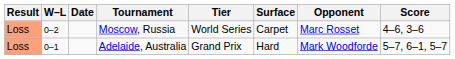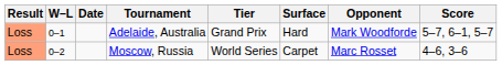 <table class="sortable wikitable">
 <tr>
 <th>Result</th>
 <th class="unsortable">W–L</th>
 <th>Date</th>
 <th>Tournament</th>
 <th>Tier</th>
 <th>Surface</th>
 <th>Opponent</th>
 <th class="unsortable">Score</th>
 </tr>
 <tr>
 <td style="background:#ffa07a;">Loss</td>
+<td><small>0–1</small></td>
+<td><a href='#'></a></td>
+<td><a href='#'>Adelaide</a>, Australia</td>
+<td>Grand Prix</td>
+<td>Hard</td>
+<td> <a href='#'>Mark Woodforde</a></td>
+<td>5–7, 6–1, 5–7</td>
+</tr>
+<tr>
+<td style="background:#ffa07a;">Loss</td>
 <td><small>0–2</small></td>
 <td><a href='#'></a></td>
 <td><a href='#'>Moscow</a>, Russia</td>
 <td>World Series</td>
 <td>Carpet</td>
 <td> <a href='#'>Marc Rosset</a></td>
 <td>4–6, 3–6</td>
 </tr>
-<tr>
-<td style="background:#ffa07a;">Loss</td>
-<td><small>0–1</small></td>
-<td><a href='#'></a></td>
-<td><a href='#'>Adelaide</a>, Australia</td>
-<td>Grand Prix</td>
-<td>Hard</td>
-<td> <a href='#'>Mark Woodforde</a></td>
-<td>5–7, 6–1, 5–7</td>
-</tr>
 </table>
